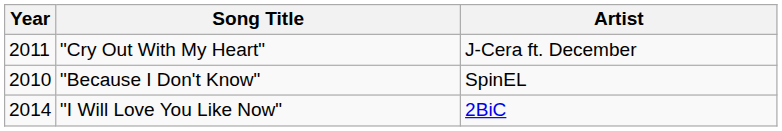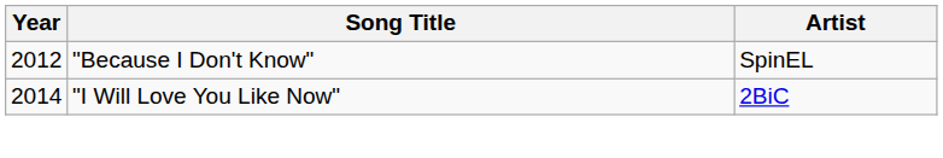 <table class="wikitable" style=" font-size: 100%; width:650px">
 <tr>
 <th width=10>Year</th>
 <th>Song Title</th>
 <th>Artist</th>
 </tr>
 <tr>
-<td>2011</td>
-<td>"Cry Out With My Heart"</td>
-<td>J-Cera ft. December</td>
-</tr>
-<tr>
-<td>2010</td>
+<td>2012</td>
 <td>"Because I Don't Know"</td>
 <td>SpinEL</td>
 </tr>
 <tr>
 <td>2014</td>
 <td>"I Will Love You Like Now"</td>
 <td><a href='#'>2BiC</a></td>
 </tr>
 </table>
